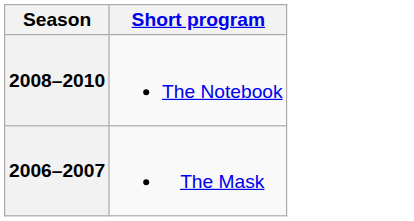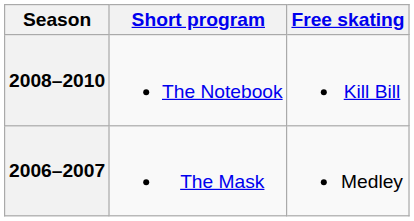 <table class=wikitable style=text-align:center>
 <tr>
 <th>Season</th>
 <th><a href='#'>Short program</a></th>
+<th><a href='#'>Free skating</a></th>
 </tr>
 <tr>
 <th>2008–2010 <br> </th>
 <td><br><ul><li><a href='#'>The Notebook</a> <br></li></ul></td>
+<td><br><ul><li><a href='#'>Kill Bill</a></li></ul></td>
 </tr>
 <tr>
 <th>2006–2007 <br> </th>
 <td><br><ul><li><a href='#'>The Mask</a></li></ul></td>
+<td><br><ul><li>Medley <br></li></ul></td>
 </tr>
 </table>
